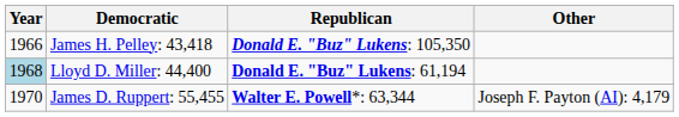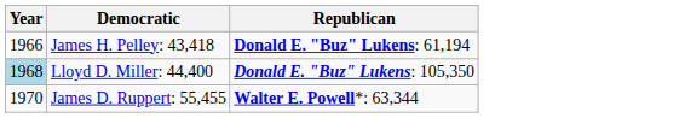 <table class=wikitable>
 <tr>
 <th>Year</th>
 <th>Democratic</th>
 <th>Republican</th>
-<th>Other</th>
 </tr>
 <tr>
 <td>1966</td>
 <td><a href='#'>James H. Pelley</a>: 43,418</td>
-<td><strong><em><a href='#'>Donald E. "Buz" Lukens</a></em></strong>: 105,350</td>
-<td> </td>
+<td><strong><a href='#'>Donald E. "Buz" Lukens</a></strong>: 61,194</td>
 </tr>
 <tr>
 <td style="background: lightblue;">1968</td>
 <td><a href='#'>Lloyd D. Miller</a>: 44,400</td>
-<td><strong><a href='#'>Donald E. "Buz" Lukens</a></strong>: 61,194</td>
-<td> </td>
+<td><strong><em><a href='#'>Donald E. "Buz" Lukens</a></em></strong>: 105,350</td>
 </tr>
 <tr>
 <td>1970</td>
 <td><a href='#'>James D. Ruppert</a>: 55,455</td>
 <td><strong><a href='#'>Walter E. Powell</a></strong>*: 63,344</td>
-<td>Joseph F. Payton (<a href='#'>AI</a>): 4,179</td>
 </tr>
 </table>
